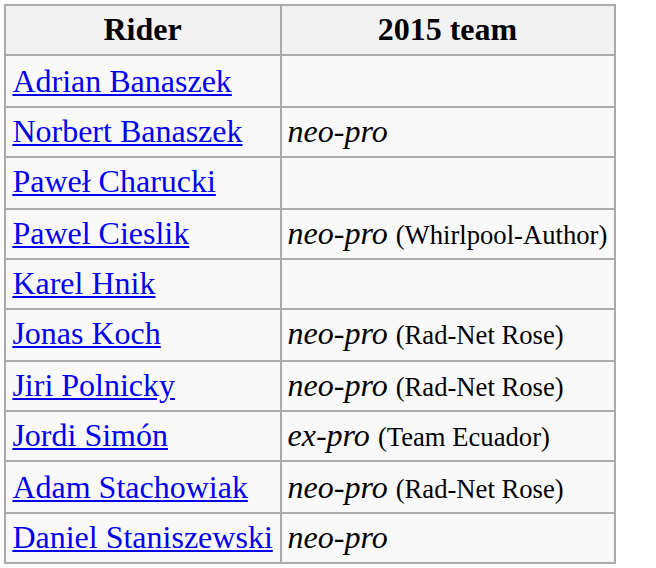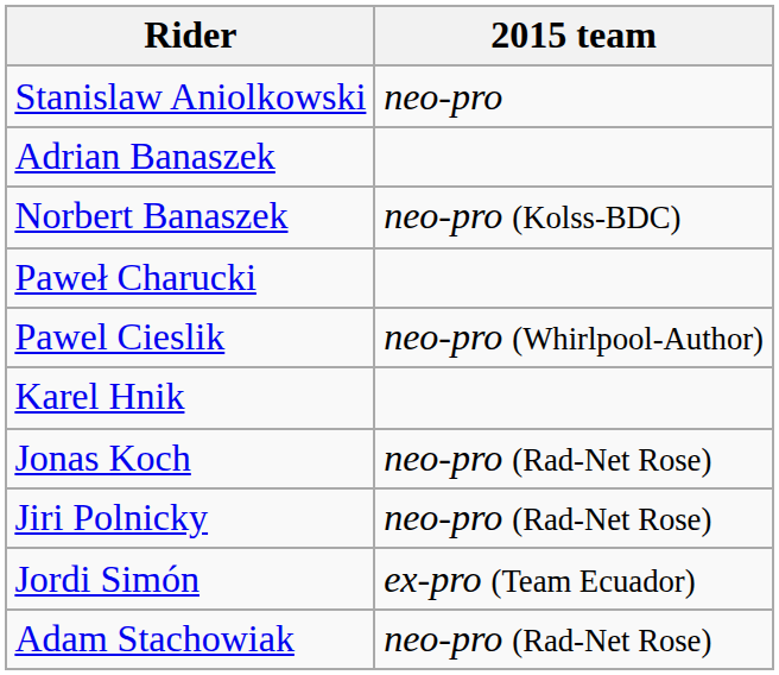 <table class="wikitable">
 <tr>
 <th>Rider</th>
 <th>2015 team</th>
+</tr>
+<tr>
+<td><a href='#'>Stanislaw Aniolkowski</a></td>
+<td><em>neo-pro</em></td>
 </tr>
 <tr>
 <td><a href='#'>Adrian Banaszek</a></td>
 <td></td>
 </tr>
 <tr>
 <td><a href='#'>Norbert Banaszek</a></td>
-<td><em>neo-pro</em></td>
+<td><em>neo-pro</em> <small>(Kolss-BDC)</small></td>
 </tr>
 <tr>
 <td><a href='#'>Paweł Charucki</a></td>
 <td></td>
 </tr>
 <tr>
 <td><a href='#'>Pawel Cieslik</a></td>
 <td><em>neo-pro</em> <small>(Whirlpool-Author)</small></td>
 </tr>
 <tr>
 <td><a href='#'>Karel Hnik</a></td>
 <td></td>
 </tr>
 <tr>
 <td><a href='#'>Jonas Koch</a></td>
 <td><em>neo-pro</em> <small>(Rad-Net Rose)</small></td>
 </tr>
 <tr>
 <td><a href='#'>Jiri Polnicky</a></td>
 <td><em>neo-pro</em> <small>(Rad-Net Rose)</small></td>
 </tr>
 <tr>
 <td><a href='#'>Jordi Simón</a></td>
 <td><em>ex-pro</em> <small>(Team Ecuador)</small></td>
 </tr>
 <tr>
 <td><a href='#'>Adam Stachowiak</a></td>
 <td><em>neo-pro</em> <small>(Rad-Net Rose)</small></td>
 </tr>
-<tr>
-<td><a href='#'>Daniel Staniszewski</a></td>
-<td><em>neo-pro</em></td>
-</tr>
 </table>
